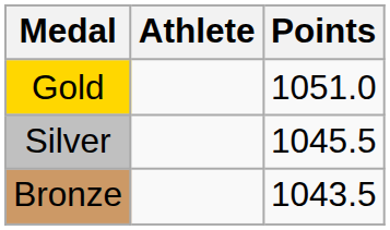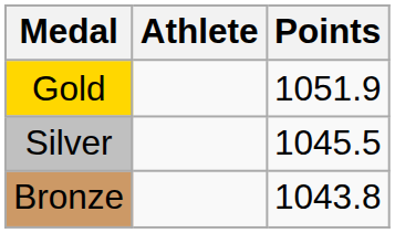 <table class="wikitable">
 <tr>
 <th>Medal</th>
 <th>Athlete</th>
 <th>Points</th>
 </tr>
 <tr>
 <td style="text-align:center;background-color:gold;">Gold</td>
 <td></td>
-<td>1051.0</td>
+<td>1051.9</td>
 </tr>
 <tr>
 <td style="text-align:center;background-color:silver;">Silver</td>
 <td></td>
 <td>1045.5</td>
 </tr>
 <tr>
 <td style="text-align:center;background-color:#CC9966;">Bronze</td>
 <td></td>
-<td>1043.5</td>
+<td>1043.8</td>
 </tr>
 </table>
